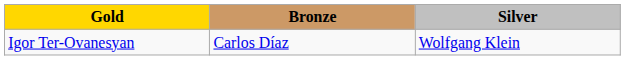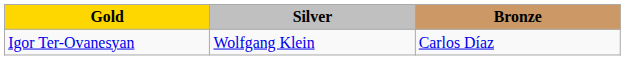 <table class="wikitable" style="text-align:left">
 <tr align="center">
 <td width=200 bgcolor=gold><strong>Gold</strong></td>
+<td width=200 bgcolor=silver><strong>Silver</strong></td>
 <td width=200 bgcolor=CC9966><strong>Bronze</strong></td>
-<td width=200 bgcolor=silver><strong>Silver</strong></td>
 </tr>
 <tr>
 <td><a href='#'>Igor Ter-Ovanesyan</a><br><em></em></td>
+<td><a href='#'>Wolfgang Klein</a><br><em></em></td>
 <td><a href='#'>Carlos Díaz</a><br><em></em></td>
-<td><a href='#'>Wolfgang Klein</a><br><em></em></td>
 </tr>
 </table>
